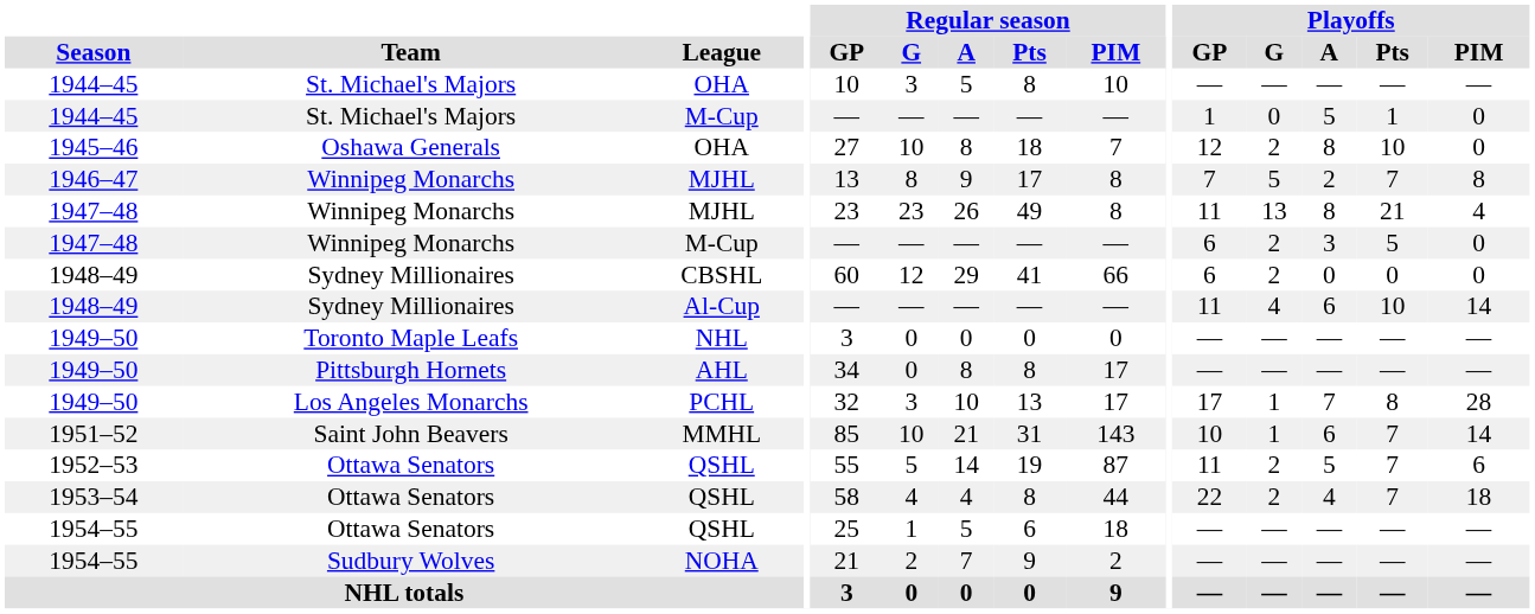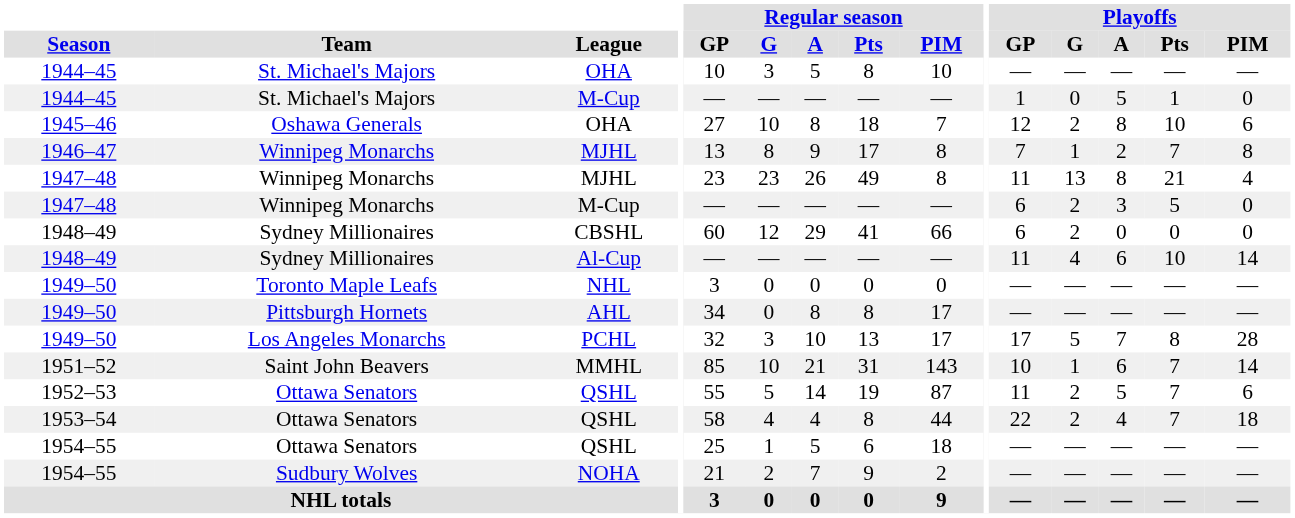 <table border="0" cellpadding="1" cellspacing="0" style="text-align:center; width:60em">
 <tr bgcolor="#e0e0e0">
 <th colspan="3" bgcolor="#ffffff"></th>
 <th rowspan="100" bgcolor="#ffffff"></th>
 <th colspan="5"><a href='#'>Regular season</a></th>
 <th rowspan="100" bgcolor="#ffffff"></th>
 <th colspan="5"><a href='#'>Playoffs</a></th>
 </tr>
 <tr bgcolor="#e0e0e0">
 <th><a href='#'>Season</a></th>
 <th>Team</th>
 <th>League</th>
 <th>GP</th>
 <th><a href='#'>G</a></th>
 <th><a href='#'>A</a></th>
 <th><a href='#'>Pts</a></th>
 <th><a href='#'>PIM</a></th>
 <th>GP</th>
 <th>G</th>
 <th>A</th>
 <th>Pts</th>
 <th>PIM</th>
 </tr>
 <tr>
 <td><a href='#'>1944–45</a></td>
 <td><a href='#'>St. Michael's Majors</a></td>
 <td><a href='#'>OHA</a></td>
 <td>10</td>
 <td>3</td>
 <td>5</td>
 <td>8</td>
 <td>10</td>
 <td>—</td>
 <td>—</td>
 <td>—</td>
 <td>—</td>
 <td>—</td>
 </tr>
 <tr bgcolor="#f0f0f0">
 <td><a href='#'>1944–45</a></td>
 <td>St. Michael's Majors</td>
 <td><a href='#'>M-Cup</a></td>
 <td>—</td>
 <td>—</td>
 <td>—</td>
 <td>—</td>
 <td>—</td>
 <td>1</td>
 <td>0</td>
 <td>5</td>
 <td>1</td>
 <td>0</td>
 </tr>
 <tr>
 <td><a href='#'>1945–46</a></td>
 <td><a href='#'>Oshawa Generals</a></td>
 <td>OHA</td>
 <td>27</td>
 <td>10</td>
 <td>8</td>
 <td>18</td>
 <td>7</td>
 <td>12</td>
 <td>2</td>
 <td>8</td>
 <td>10</td>
-<td>0</td>
+<td>6</td>
 </tr>
 <tr bgcolor="#f0f0f0">
 <td><a href='#'>1946–47</a></td>
 <td><a href='#'>Winnipeg Monarchs</a></td>
 <td><a href='#'>MJHL</a></td>
 <td>13</td>
 <td>8</td>
 <td>9</td>
 <td>17</td>
 <td>8</td>
 <td>7</td>
-<td>5</td>
+<td>1</td>
 <td>2</td>
 <td>7</td>
 <td>8</td>
 </tr>
 <tr>
 <td><a href='#'>1947–48</a></td>
 <td>Winnipeg Monarchs</td>
 <td>MJHL</td>
 <td>23</td>
 <td>23</td>
 <td>26</td>
 <td>49</td>
 <td>8</td>
 <td>11</td>
 <td>13</td>
 <td>8</td>
 <td>21</td>
 <td>4</td>
 </tr>
 <tr bgcolor="#f0f0f0">
 <td><a href='#'>1947–48</a></td>
 <td>Winnipeg Monarchs</td>
 <td>M-Cup</td>
 <td>—</td>
 <td>—</td>
 <td>—</td>
 <td>—</td>
 <td>—</td>
 <td>6</td>
 <td>2</td>
 <td>3</td>
 <td>5</td>
 <td>0</td>
 </tr>
 <tr>
 <td>1948–49</td>
 <td>Sydney Millionaires</td>
 <td>CBSHL</td>
 <td>60</td>
 <td>12</td>
 <td>29</td>
 <td>41</td>
 <td>66</td>
 <td>6</td>
 <td>2</td>
 <td>0</td>
 <td>0</td>
 <td>0</td>
 </tr>
 <tr bgcolor="#f0f0f0">
 <td><a href='#'>1948–49</a></td>
 <td>Sydney Millionaires</td>
 <td><a href='#'>Al-Cup</a></td>
 <td>—</td>
 <td>—</td>
 <td>—</td>
 <td>—</td>
 <td>—</td>
 <td>11</td>
 <td>4</td>
 <td>6</td>
 <td>10</td>
 <td>14</td>
 </tr>
 <tr>
 <td><a href='#'>1949–50</a></td>
 <td><a href='#'>Toronto Maple Leafs</a></td>
 <td><a href='#'>NHL</a></td>
 <td>3</td>
 <td>0</td>
 <td>0</td>
 <td>0</td>
 <td>0</td>
 <td>—</td>
 <td>—</td>
 <td>—</td>
 <td>—</td>
 <td>—</td>
 </tr>
 <tr bgcolor="#f0f0f0">
 <td><a href='#'>1949–50</a></td>
 <td><a href='#'>Pittsburgh Hornets</a></td>
 <td><a href='#'>AHL</a></td>
 <td>34</td>
 <td>0</td>
 <td>8</td>
 <td>8</td>
 <td>17</td>
 <td>—</td>
 <td>—</td>
 <td>—</td>
 <td>—</td>
 <td>—</td>
 </tr>
 <tr>
 <td><a href='#'>1949–50</a></td>
 <td><a href='#'>Los Angeles Monarchs</a></td>
 <td><a href='#'>PCHL</a></td>
 <td>32</td>
 <td>3</td>
 <td>10</td>
 <td>13</td>
 <td>17</td>
 <td>17</td>
-<td>1</td>
+<td>5</td>
 <td>7</td>
 <td>8</td>
 <td>28</td>
 </tr>
 <tr bgcolor="#f0f0f0">
 <td>1951–52</td>
 <td>Saint John Beavers</td>
 <td>MMHL</td>
 <td>85</td>
 <td>10</td>
 <td>21</td>
 <td>31</td>
 <td>143</td>
 <td>10</td>
 <td>1</td>
 <td>6</td>
 <td>7</td>
 <td>14</td>
 </tr>
 <tr>
 <td>1952–53</td>
 <td><a href='#'>Ottawa Senators</a></td>
 <td><a href='#'>QSHL</a></td>
 <td>55</td>
 <td>5</td>
 <td>14</td>
 <td>19</td>
 <td>87</td>
 <td>11</td>
 <td>2</td>
 <td>5</td>
 <td>7</td>
 <td>6</td>
 </tr>
 <tr bgcolor="#f0f0f0">
 <td>1953–54</td>
 <td>Ottawa Senators</td>
 <td>QSHL</td>
 <td>58</td>
 <td>4</td>
 <td>4</td>
 <td>8</td>
 <td>44</td>
 <td>22</td>
 <td>2</td>
 <td>4</td>
 <td>7</td>
 <td>18</td>
 </tr>
 <tr>
 <td>1954–55</td>
 <td>Ottawa Senators</td>
 <td>QSHL</td>
 <td>25</td>
 <td>1</td>
 <td>5</td>
 <td>6</td>
 <td>18</td>
 <td>—</td>
 <td>—</td>
 <td>—</td>
 <td>—</td>
 <td>—</td>
 </tr>
 <tr bgcolor="#f0f0f0">
 <td>1954–55</td>
 <td><a href='#'>Sudbury Wolves</a></td>
 <td><a href='#'>NOHA</a></td>
 <td>21</td>
 <td>2</td>
 <td>7</td>
 <td>9</td>
 <td>2</td>
 <td>—</td>
 <td>—</td>
 <td>—</td>
 <td>—</td>
 <td>—</td>
 </tr>
 <tr bgcolor="#e0e0e0">
 <th colspan="3">NHL totals</th>
 <th>3</th>
 <th>0</th>
 <th>0</th>
 <th>0</th>
 <th>9</th>
 <th>—</th>
 <th>—</th>
 <th>—</th>
 <th>—</th>
 <th>—</th>
 </tr>
 </table>
